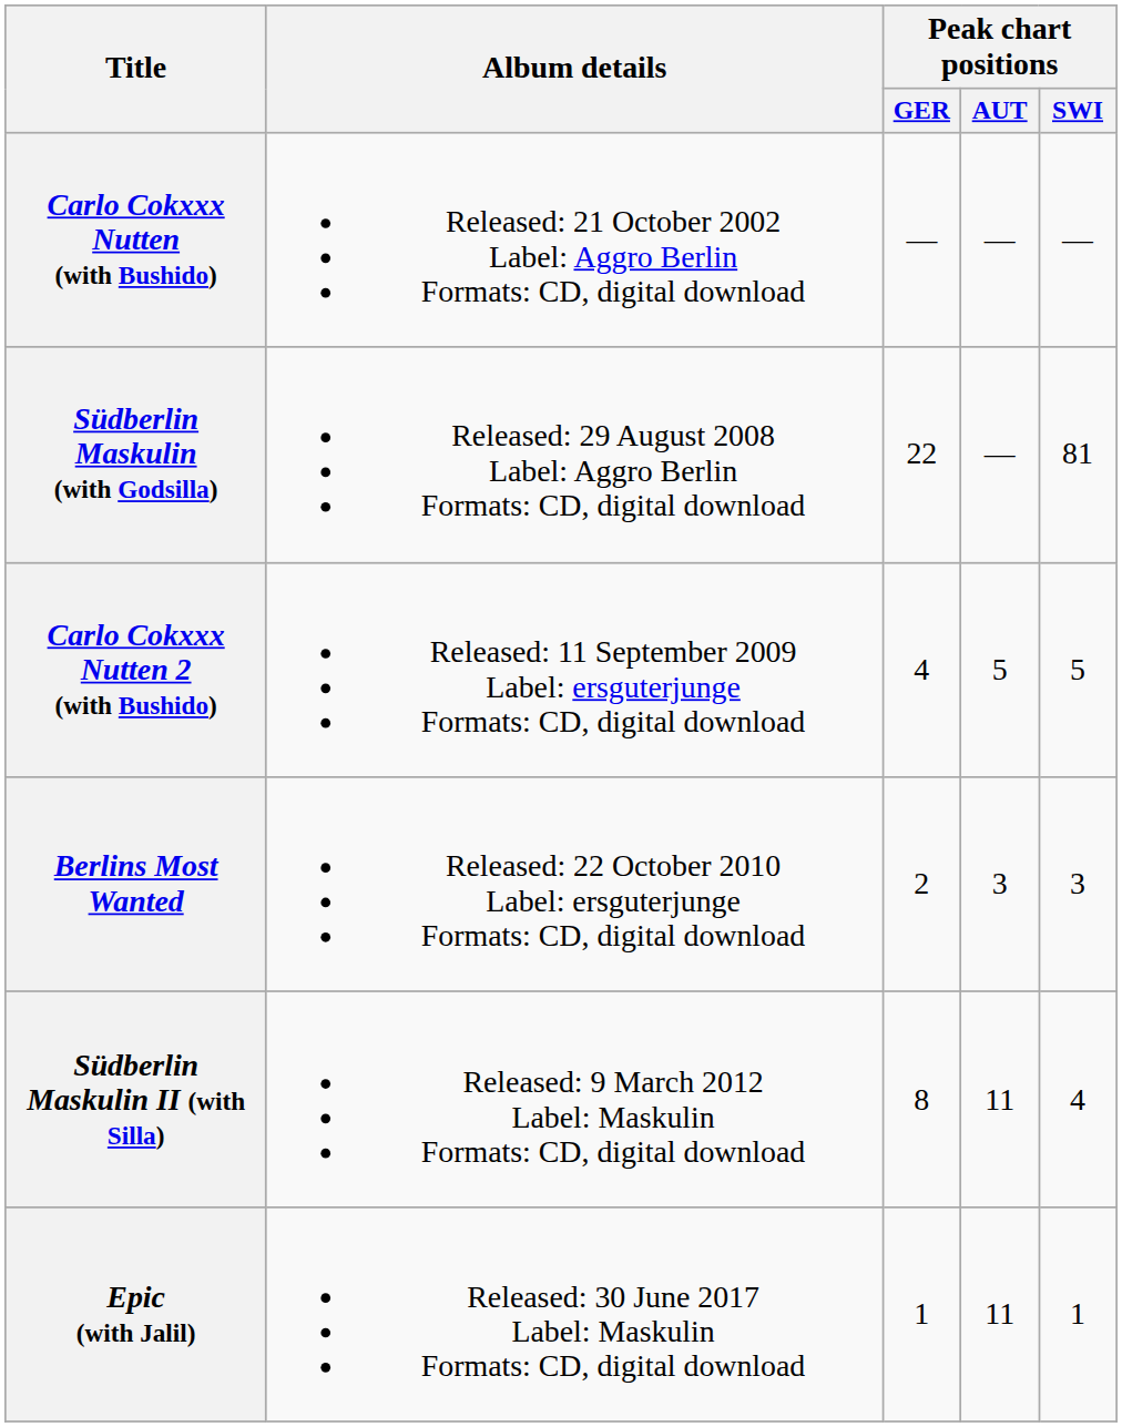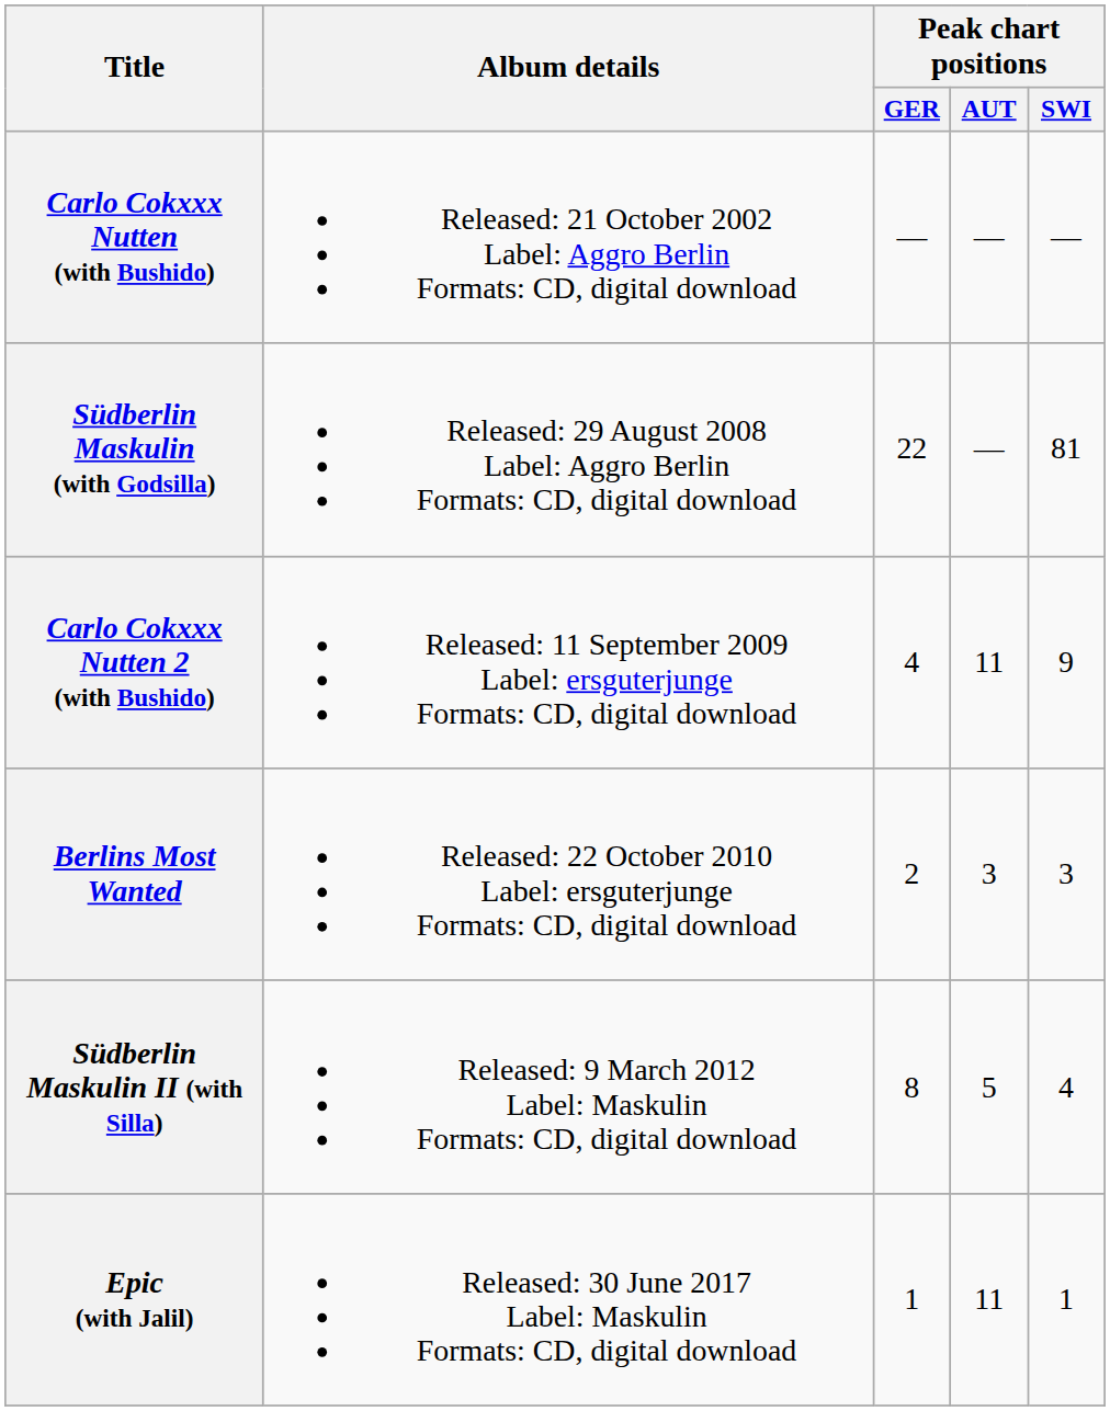 <table class="wikitable plainrowheaders" style="text-align:center;">
 <tr>
 <th scope="col" rowspan="2" style="width:8em;">Title</th>
 <th scope="col" rowspan="2" style="width:19.5em;">Album details</th>
 <th scope="col" colspan="3">Peak chart positions</th>
 </tr>
 <tr>
 <th style="width:2.5em; font-size:85%"><a href='#'>GER</a><br></th>
 <th style="width:2.5em; font-size:85%"><a href='#'>AUT</a><br></th>
 <th style="width:2.5em; font-size:85%"><a href='#'>SWI</a><br></th>
 </tr>
 <tr>
 <th scope="row"><em><a href='#'>Carlo Cokxxx Nutten</a></em><br><small>(with <a href='#'>Bushido</a>)</small></th>
 <td><br><ul><li>Released: 21 October 2002</li><li>Label: <a href='#'>Aggro Berlin</a></li><li>Formats: CD, digital download</li></ul></td>
 <td>—</td>
 <td>—</td>
 <td>—</td>
 </tr>
 <tr>
 <th scope="row"><em><a href='#'>Südberlin Maskulin</a></em><br><small>(with <a href='#'>Godsilla</a>)</small></th>
 <td><br><ul><li>Released: 29 August 2008</li><li>Label: Aggro Berlin</li><li>Formats: CD, digital download</li></ul></td>
 <td>22</td>
 <td>—</td>
 <td>81</td>
 </tr>
 <tr>
 <th scope="row"><em><a href='#'>Carlo Cokxxx Nutten 2</a></em><br><small>(with <a href='#'>Bushido</a>)</small></th>
 <td><br><ul><li>Released: 11 September 2009</li><li>Label: <a href='#'>ersguterjunge</a></li><li>Formats: CD, digital download</li></ul></td>
 <td>4</td>
-<td>5</td>
-<td>5</td>
+<td>11</td>
+<td>9</td>
 </tr>
 <tr>
 <th scope="row"><em><a href='#'>Berlins Most Wanted</a></em></th>
 <td><br><ul><li>Released: 22 October 2010</li><li>Label: ersguterjunge</li><li>Formats: CD, digital download</li></ul></td>
 <td>2</td>
 <td>3</td>
 <td>3</td>
 </tr>
 <tr>
 <th scope="row"><em>Südberlin Maskulin II</em> <small>(with <a href='#'>Silla</a>)</small></th>
 <td><br><ul><li>Released: 9 March 2012</li><li>Label: Maskulin</li><li>Formats: CD, digital download</li></ul></td>
 <td>8</td>
-<td>11</td>
+<td>5</td>
 <td>4</td>
 </tr>
 <tr>
 <th scope="row"><em>Epic</em><br><small>(with Jalil)</small></th>
 <td><br><ul><li>Released: 30 June 2017</li><li>Label: Maskulin</li><li>Formats: CD, digital download</li></ul></td>
 <td>1</td>
 <td>11</td>
 <td>1</td>
 </tr>
 </table>
